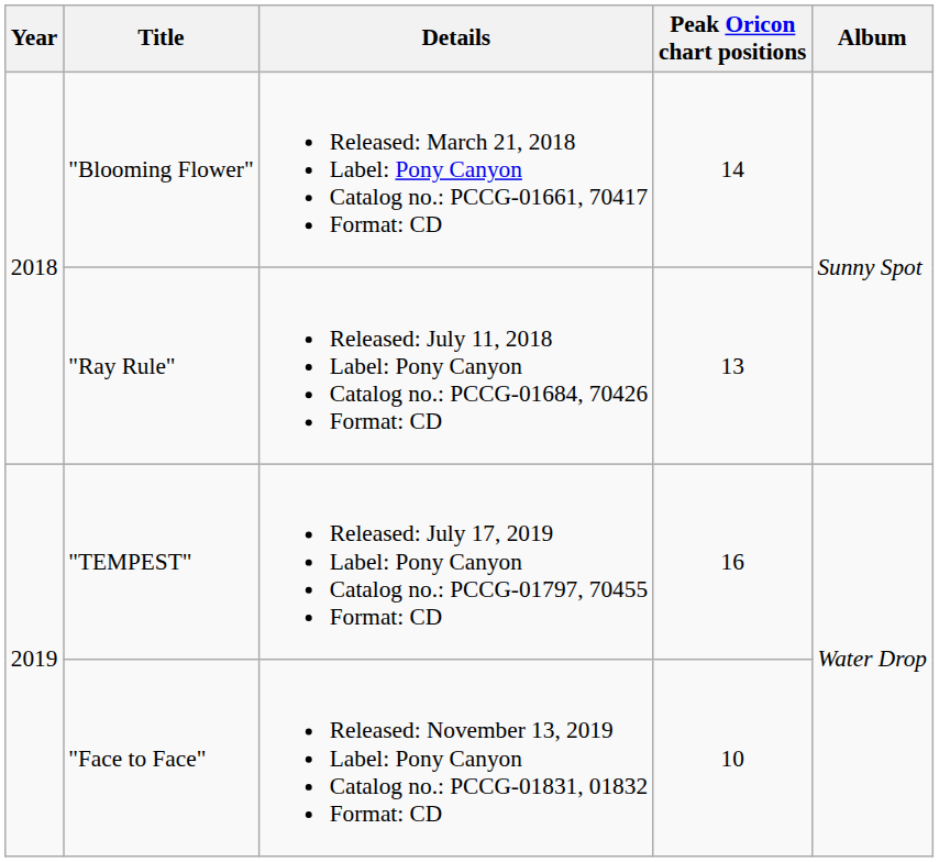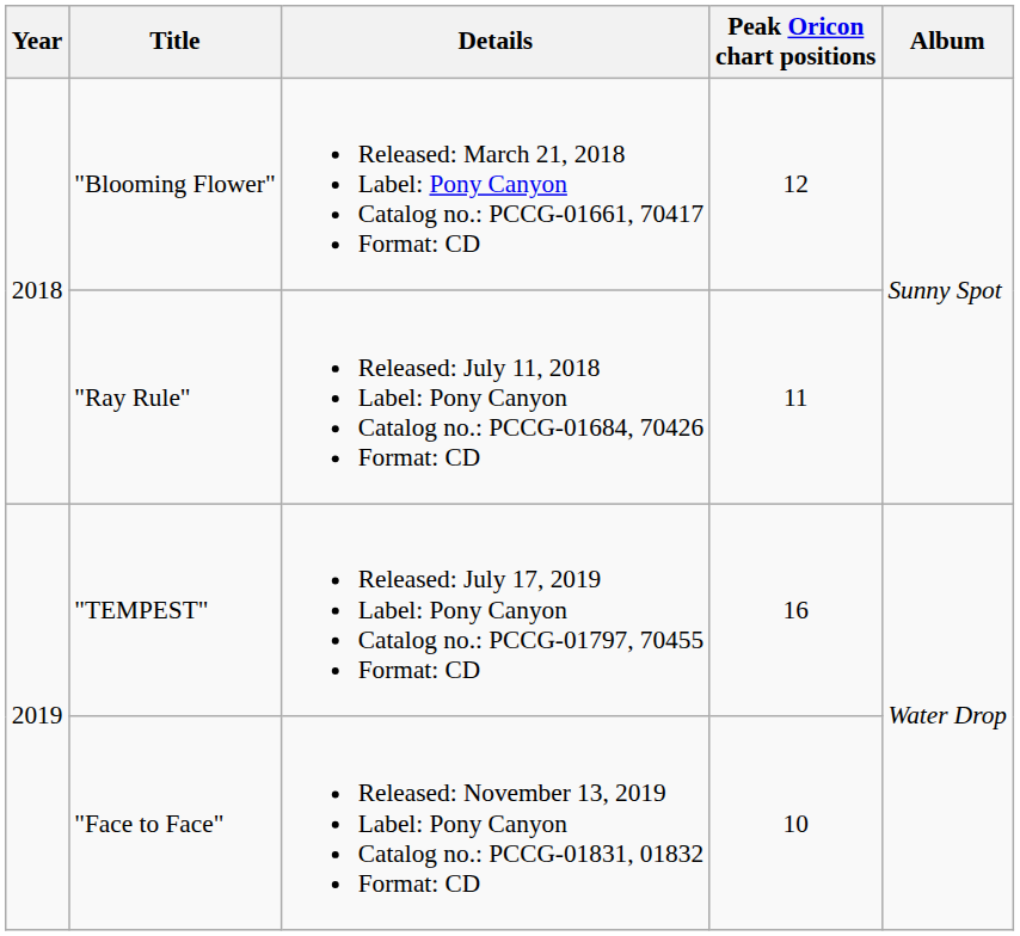 <table class="wikitable" style="font-size: 90%;">
 <tr>
 <th rowspan="1">Year</th>
 <th>Title</th>
 <th rowspan="1">Details</th>
 <th colspan="1">Peak <a href='#'>Oricon</a><br> chart positions<br></th>
 <th rowspan="1">Album</th>
 </tr>
 <tr>
 <td rowspan="2">2018</td>
 <td>"Blooming Flower"</td>
 <td><br><ul><li>Released: March 21, 2018</li><li>Label: <a href='#'>Pony Canyon</a></li><li>Catalog no.: PCCG-01661, 70417</li><li>Format: CD</li></ul></td>
-<td align="center">14</td>
+<td align="center">12</td>
 <td rowspan="2"><em>Sunny Spot</em></td>
 </tr>
 <tr>
 <td>"Ray Rule"</td>
 <td><br><ul><li>Released: July 11, 2018</li><li>Label: Pony Canyon</li><li>Catalog no.: PCCG-01684, 70426</li><li>Format: CD</li></ul></td>
-<td align="center">13</td>
+<td align="center">11</td>
 </tr>
 <tr>
 <td rowspan="2">2019</td>
 <td>"TEMPEST"</td>
 <td><br><ul><li>Released: July 17, 2019</li><li>Label: Pony Canyon</li><li>Catalog no.: PCCG-01797, 70455</li><li>Format: CD</li></ul></td>
 <td align="center">16</td>
 <td rowspan="2"><em>Water Drop</em></td>
 </tr>
 <tr>
 <td>"Face to Face"</td>
 <td><br><ul><li>Released: November 13, 2019</li><li>Label: Pony Canyon</li><li>Catalog no.: PCCG-01831, 01832</li><li>Format: CD</li></ul></td>
 <td align="center">10</td>
 </tr>
 </table>
